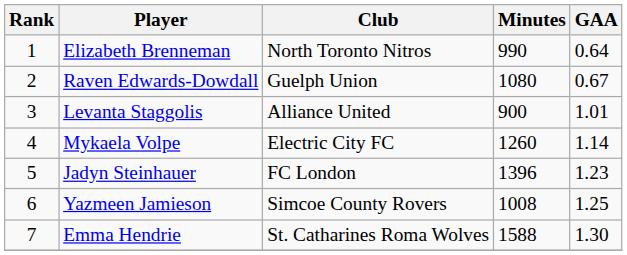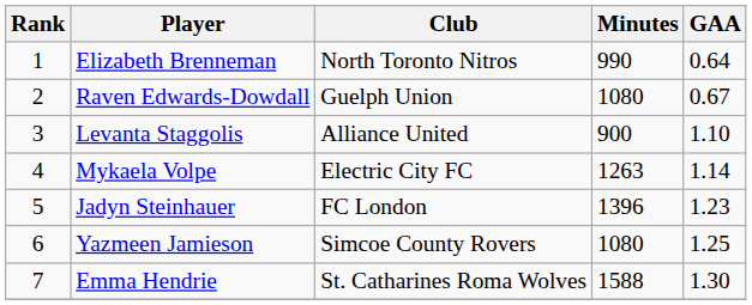 <table class="wikitable">
 <tr>
 <th>Rank</th>
 <th>Player</th>
 <th>Club</th>
 <th>Minutes</th>
 <th>GAA</th>
 </tr>
 <tr>
 <td align=center>1</td>
 <td><a href='#'>Elizabeth Brenneman</a></td>
 <td>North Toronto Nitros</td>
 <td>990</td>
 <td>0.64</td>
 </tr>
 <tr>
 <td align=center>2</td>
 <td><a href='#'>Raven Edwards-Dowdall</a></td>
 <td>Guelph Union</td>
 <td>1080</td>
 <td>0.67</td>
 </tr>
 <tr>
 <td align=center>3</td>
 <td><a href='#'>Levanta Staggolis</a></td>
 <td>Alliance United</td>
 <td>900</td>
-<td>1.01</td>
+<td>1.10</td>
 </tr>
 <tr>
 <td align=center>4</td>
 <td><a href='#'>Mykaela Volpe</a></td>
 <td>Electric City FC</td>
-<td>1260</td>
+<td>1263</td>
 <td>1.14</td>
 </tr>
 <tr>
 <td align=center>5</td>
 <td><a href='#'>Jadyn Steinhauer</a></td>
 <td>FC London</td>
 <td>1396</td>
 <td>1.23</td>
 </tr>
 <tr>
 <td align=center>6</td>
 <td><a href='#'>Yazmeen Jamieson</a></td>
 <td>Simcoe County Rovers</td>
-<td>1008</td>
+<td>1080</td>
 <td>1.25</td>
 </tr>
 <tr>
 <td align=center>7</td>
 <td><a href='#'>Emma Hendrie</a></td>
 <td>St. Catharines Roma Wolves</td>
 <td>1588</td>
 <td>1.30</td>
 </tr>
 <tr>
 </tr>
 </table>
